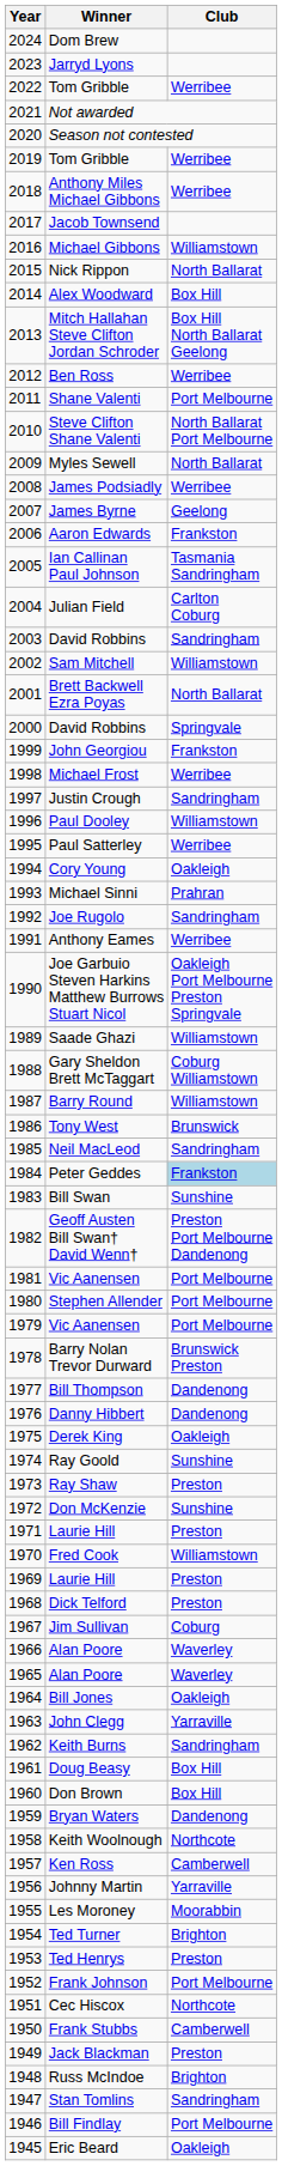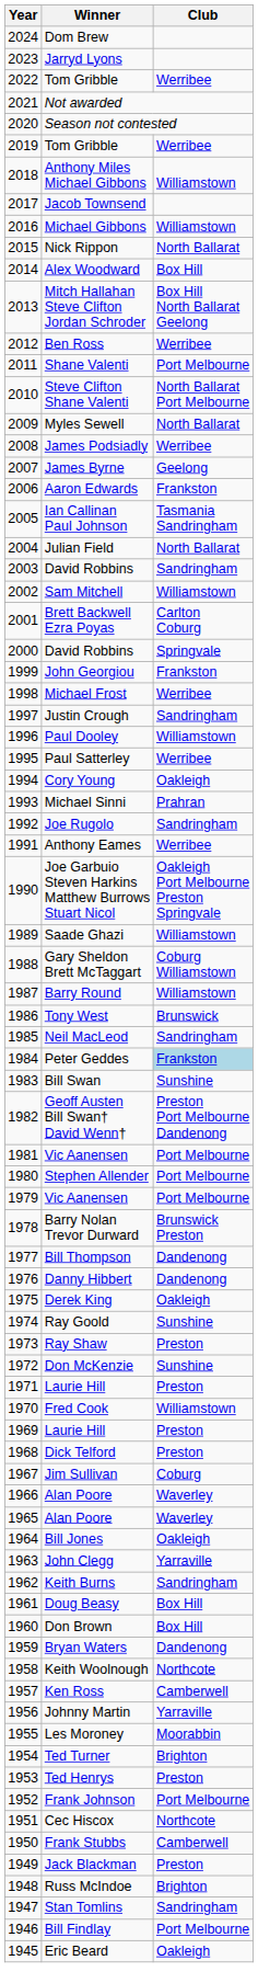 <table class="wikitable">
 <tr>
 <th>Year</th>
 <th>Winner</th>
 <th>Club</th>
 </tr>
 <tr>
 <td>2024</td>
 <td>Dom Brew</td>
 <td></td>
 </tr>
 <tr>
 <td>2023</td>
 <td><a href='#'>Jarryd Lyons</a></td>
 <td></td>
 </tr>
 <tr>
 <td>2022</td>
 <td>Tom Gribble</td>
 <td><a href='#'>Werribee</a></td>
 </tr>
 <tr>
 <td>2021</td>
 <td colspan=2><em>Not awarded</em></td>
 </tr>
 <tr>
 <td>2020</td>
 <td colspan=2><em>Season not contested</em></td>
 </tr>
 <tr>
 <td>2019</td>
 <td>Tom Gribble</td>
 <td><a href='#'>Werribee</a></td>
 </tr>
 <tr>
 <td>2018</td>
 <td><a href='#'>Anthony Miles</a> <br> <a href='#'>Michael Gibbons</a></td>
-<td><a href='#'>Werribee</a></td>
+<td> <br> <a href='#'>Williamstown</a></td>
 </tr>
 <tr>
 <td>2017</td>
 <td><a href='#'>Jacob Townsend</a></td>
 <td></td>
 </tr>
 <tr>
 <td>2016</td>
 <td><a href='#'>Michael Gibbons</a></td>
 <td><a href='#'>Williamstown</a></td>
 </tr>
 <tr>
 <td>2015</td>
 <td>Nick Rippon</td>
 <td><a href='#'>North Ballarat</a></td>
 </tr>
 <tr>
 <td>2014 </td>
 <td><a href='#'>Alex Woodward</a></td>
 <td><a href='#'>Box Hill</a></td>
 </tr>
 <tr>
 <td>2013 </td>
 <td><a href='#'>Mitch Hallahan</a><br><a href='#'>Steve Clifton</a><br><a href='#'>Jordan Schroder</a></td>
 <td><a href='#'>Box Hill</a><br><a href='#'>North Ballarat</a><br><a href='#'>Geelong</a></td>
 </tr>
 <tr>
 <td>2012</td>
 <td><a href='#'>Ben Ross</a></td>
 <td><a href='#'>Werribee</a></td>
 </tr>
 <tr>
 <td>2011</td>
 <td><a href='#'>Shane Valenti</a></td>
 <td><a href='#'>Port Melbourne</a></td>
 </tr>
 <tr>
 <td>2010</td>
 <td><a href='#'>Steve Clifton</a><br><a href='#'>Shane Valenti</a></td>
 <td><a href='#'>North Ballarat</a><br><a href='#'>Port Melbourne</a></td>
 </tr>
 <tr>
 <td>2009</td>
 <td>Myles Sewell</td>
 <td><a href='#'>North Ballarat</a></td>
 </tr>
 <tr>
 <td>2008</td>
 <td><a href='#'>James Podsiadly</a></td>
 <td><a href='#'>Werribee</a></td>
 </tr>
 <tr>
 <td>2007</td>
 <td><a href='#'>James Byrne</a></td>
 <td><a href='#'>Geelong</a></td>
 </tr>
 <tr>
 <td>2006</td>
 <td><a href='#'>Aaron Edwards</a></td>
 <td><a href='#'>Frankston</a></td>
 </tr>
 <tr>
 <td>2005</td>
 <td><a href='#'>Ian Callinan</a><br><a href='#'>Paul Johnson</a></td>
 <td><a href='#'>Tasmania</a><br><a href='#'>Sandringham</a></td>
 </tr>
 <tr>
 <td>2004</td>
 <td>Julian Field</td>
-<td><a href='#'>Carlton</a><br><a href='#'>Coburg</a></td>
+<td><a href='#'>North Ballarat</a></td>
 </tr>
 <tr>
 <td>2003</td>
 <td>David Robbins</td>
 <td><a href='#'>Sandringham</a></td>
 </tr>
 <tr>
 <td>2002</td>
 <td><a href='#'>Sam Mitchell</a></td>
 <td><a href='#'>Williamstown</a></td>
 </tr>
 <tr>
 <td>2001</td>
 <td><a href='#'>Brett Backwell</a><br><a href='#'>Ezra Poyas</a></td>
-<td><a href='#'>North Ballarat</a></td>
+<td><a href='#'>Carlton</a><br><a href='#'>Coburg</a></td>
 </tr>
 <tr>
 <td>2000</td>
 <td>David Robbins</td>
 <td><a href='#'>Springvale</a></td>
 </tr>
 <tr>
 <td>1999</td>
 <td><a href='#'>John Georgiou</a></td>
 <td><a href='#'>Frankston</a></td>
 </tr>
 <tr>
 <td>1998</td>
 <td><a href='#'>Michael Frost</a></td>
 <td><a href='#'>Werribee</a></td>
 </tr>
 <tr>
 <td>1997</td>
 <td>Justin Crough</td>
 <td><a href='#'>Sandringham</a></td>
 </tr>
 <tr>
 <td>1996</td>
 <td><a href='#'>Paul Dooley</a></td>
 <td><a href='#'>Williamstown</a></td>
 </tr>
 <tr>
 <td>1995</td>
 <td>Paul Satterley</td>
 <td><a href='#'>Werribee</a></td>
 </tr>
 <tr>
 <td>1994</td>
 <td><a href='#'>Cory Young</a></td>
 <td><a href='#'>Oakleigh</a></td>
 </tr>
 <tr>
 <td>1993</td>
 <td>Michael Sinni</td>
 <td><a href='#'>Prahran</a></td>
 </tr>
 <tr>
 <td>1992</td>
 <td><a href='#'>Joe Rugolo</a></td>
 <td><a href='#'>Sandringham</a></td>
 </tr>
 <tr>
 <td>1991</td>
 <td>Anthony Eames</td>
 <td><a href='#'>Werribee</a></td>
 </tr>
 <tr>
 <td>1990</td>
 <td>Joe Garbuio<br>Steven Harkins<br>Matthew Burrows<br><a href='#'>Stuart Nicol</a></td>
 <td><a href='#'>Oakleigh</a><br><a href='#'>Port Melbourne</a><br><a href='#'>Preston</a><br><a href='#'>Springvale</a></td>
 </tr>
 <tr>
 <td>1989</td>
 <td>Saade Ghazi</td>
 <td><a href='#'>Williamstown</a></td>
 </tr>
 <tr>
 <td>1988</td>
 <td>Gary Sheldon<br>Brett McTaggart</td>
 <td><a href='#'>Coburg</a><br><a href='#'>Williamstown</a></td>
 </tr>
 <tr>
 <td>1987</td>
 <td><a href='#'>Barry Round</a></td>
 <td><a href='#'>Williamstown</a></td>
 </tr>
 <tr>
 <td>1986</td>
 <td><a href='#'>Tony West</a></td>
 <td><a href='#'>Brunswick</a></td>
 </tr>
 <tr>
 <td>1985</td>
 <td><a href='#'>Neil MacLeod</a></td>
 <td><a href='#'>Sandringham</a></td>
 </tr>
 <tr>
 <td>1984</td>
 <td>Peter Geddes</td>
 <td style="background: lightblue;"><a href='#'>Frankston</a></td>
 </tr>
 <tr>
 <td>1983</td>
 <td>Bill Swan</td>
 <td><a href='#'>Sunshine</a></td>
 </tr>
 <tr>
 <td>1982</td>
 <td><a href='#'>Geoff Austen</a><br>Bill Swan†<br><a href='#'>David Wenn</a>†</td>
 <td><a href='#'>Preston</a><br><a href='#'>Port Melbourne</a><br><a href='#'>Dandenong</a></td>
 </tr>
 <tr>
 <td>1981</td>
 <td><a href='#'>Vic Aanensen</a></td>
 <td><a href='#'>Port Melbourne</a></td>
 </tr>
 <tr>
 <td>1980</td>
 <td><a href='#'>Stephen Allender</a></td>
 <td><a href='#'>Port Melbourne</a></td>
 </tr>
 <tr>
 <td>1979</td>
 <td><a href='#'>Vic Aanensen</a></td>
 <td><a href='#'>Port Melbourne</a></td>
 </tr>
 <tr>
 <td>1978</td>
 <td>Barry Nolan<br>Trevor Durward</td>
 <td><a href='#'>Brunswick</a><br><a href='#'>Preston</a></td>
 </tr>
 <tr>
 <td>1977</td>
 <td><a href='#'>Bill Thompson</a></td>
 <td><a href='#'>Dandenong</a></td>
 </tr>
 <tr>
 <td>1976</td>
 <td><a href='#'>Danny Hibbert</a></td>
 <td><a href='#'>Dandenong</a></td>
 </tr>
 <tr>
 <td>1975</td>
 <td><a href='#'>Derek King</a></td>
 <td><a href='#'>Oakleigh</a></td>
 </tr>
 <tr>
 <td>1974</td>
 <td>Ray Goold</td>
 <td><a href='#'>Sunshine</a></td>
 </tr>
 <tr>
 <td>1973</td>
 <td><a href='#'>Ray Shaw</a></td>
 <td><a href='#'>Preston</a></td>
 </tr>
 <tr>
 <td>1972</td>
 <td><a href='#'>Don McKenzie</a></td>
 <td><a href='#'>Sunshine</a></td>
 </tr>
 <tr>
 <td>1971</td>
 <td><a href='#'>Laurie Hill</a></td>
 <td><a href='#'>Preston</a></td>
 </tr>
 <tr>
 <td>1970</td>
 <td><a href='#'>Fred Cook</a></td>
 <td><a href='#'>Williamstown</a></td>
 </tr>
 <tr>
 <td>1969</td>
 <td><a href='#'>Laurie Hill</a></td>
 <td><a href='#'>Preston</a></td>
 </tr>
 <tr>
 <td>1968</td>
 <td><a href='#'>Dick Telford</a></td>
 <td><a href='#'>Preston</a></td>
 </tr>
 <tr>
 <td>1967</td>
 <td><a href='#'>Jim Sullivan</a></td>
 <td><a href='#'>Coburg</a></td>
 </tr>
 <tr>
 <td>1966</td>
 <td><a href='#'>Alan Poore</a></td>
 <td><a href='#'>Waverley</a></td>
 </tr>
 <tr>
 <td>1965</td>
 <td><a href='#'>Alan Poore</a></td>
 <td><a href='#'>Waverley</a></td>
 </tr>
 <tr>
 <td>1964</td>
 <td><a href='#'>Bill Jones</a></td>
 <td><a href='#'>Oakleigh</a></td>
 </tr>
 <tr>
 <td>1963</td>
 <td><a href='#'>John Clegg</a></td>
 <td><a href='#'>Yarraville</a></td>
 </tr>
 <tr>
 <td>1962</td>
 <td><a href='#'>Keith Burns</a></td>
 <td><a href='#'>Sandringham</a></td>
 </tr>
 <tr>
 <td>1961</td>
 <td><a href='#'>Doug Beasy</a></td>
 <td><a href='#'>Box Hill</a></td>
 </tr>
 <tr>
 <td>1960</td>
 <td>Don Brown</td>
 <td><a href='#'>Box Hill</a></td>
 </tr>
 <tr>
 <td>1959</td>
 <td><a href='#'>Bryan Waters</a></td>
 <td><a href='#'>Dandenong</a></td>
 </tr>
 <tr>
 <td>1958</td>
 <td>Keith Woolnough</td>
 <td><a href='#'>Northcote</a></td>
 </tr>
 <tr>
 <td>1957</td>
 <td><a href='#'>Ken Ross</a></td>
 <td><a href='#'>Camberwell</a></td>
 </tr>
 <tr>
 <td>1956</td>
 <td>Johnny Martin</td>
 <td><a href='#'>Yarraville</a></td>
 </tr>
 <tr>
 <td>1955</td>
 <td>Les Moroney</td>
 <td><a href='#'>Moorabbin</a></td>
 </tr>
 <tr>
 <td>1954</td>
 <td><a href='#'>Ted Turner</a></td>
 <td><a href='#'>Brighton</a></td>
 </tr>
 <tr>
 <td>1953</td>
 <td><a href='#'>Ted Henrys</a></td>
 <td><a href='#'>Preston</a></td>
 </tr>
 <tr>
 <td>1952</td>
 <td><a href='#'>Frank Johnson</a></td>
 <td><a href='#'>Port Melbourne</a></td>
 </tr>
 <tr>
 <td>1951</td>
 <td>Cec Hiscox</td>
 <td><a href='#'>Northcote</a></td>
 </tr>
 <tr>
 <td>1950</td>
 <td><a href='#'>Frank Stubbs</a></td>
 <td><a href='#'>Camberwell</a></td>
 </tr>
 <tr>
 <td>1949</td>
 <td><a href='#'>Jack Blackman</a></td>
 <td><a href='#'>Preston</a></td>
 </tr>
 <tr>
 <td>1948</td>
 <td>Russ McIndoe</td>
 <td><a href='#'>Brighton</a></td>
 </tr>
 <tr>
 <td>1947</td>
 <td><a href='#'>Stan Tomlins</a></td>
 <td><a href='#'>Sandringham</a></td>
 </tr>
 <tr>
 <td>1946</td>
 <td><a href='#'>Bill Findlay</a></td>
 <td><a href='#'>Port Melbourne</a></td>
 </tr>
 <tr>
 <td>1945</td>
 <td>Eric Beard</td>
 <td><a href='#'>Oakleigh</a></td>
 </tr>
 </table>
